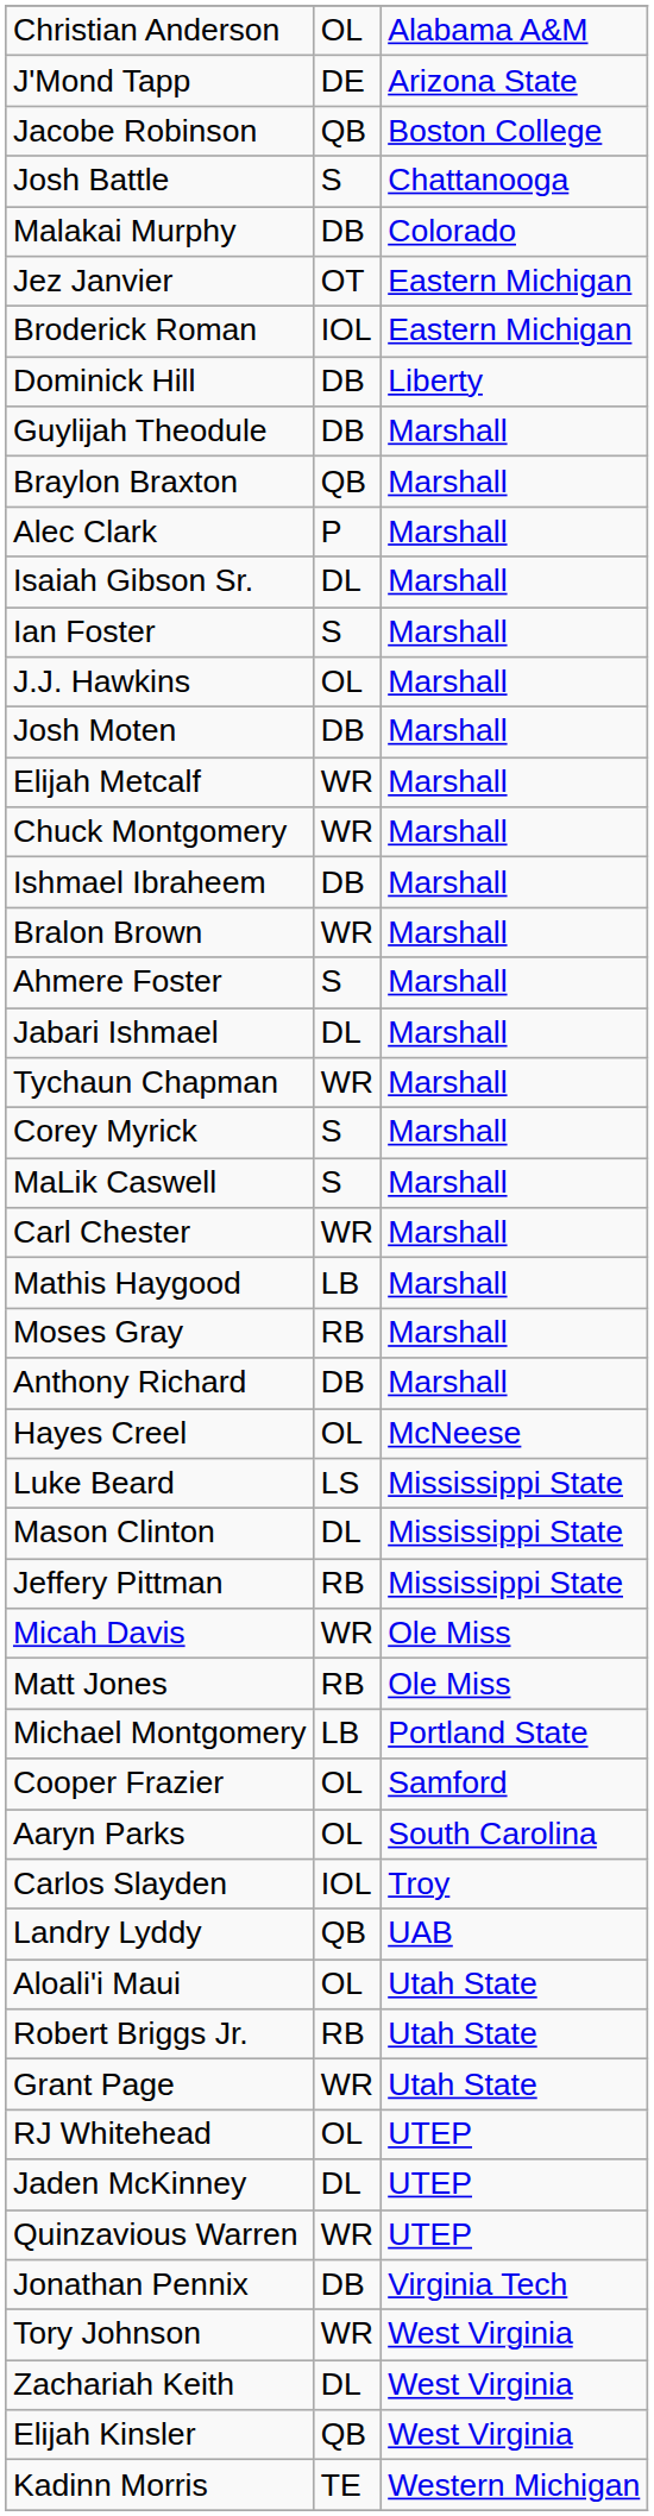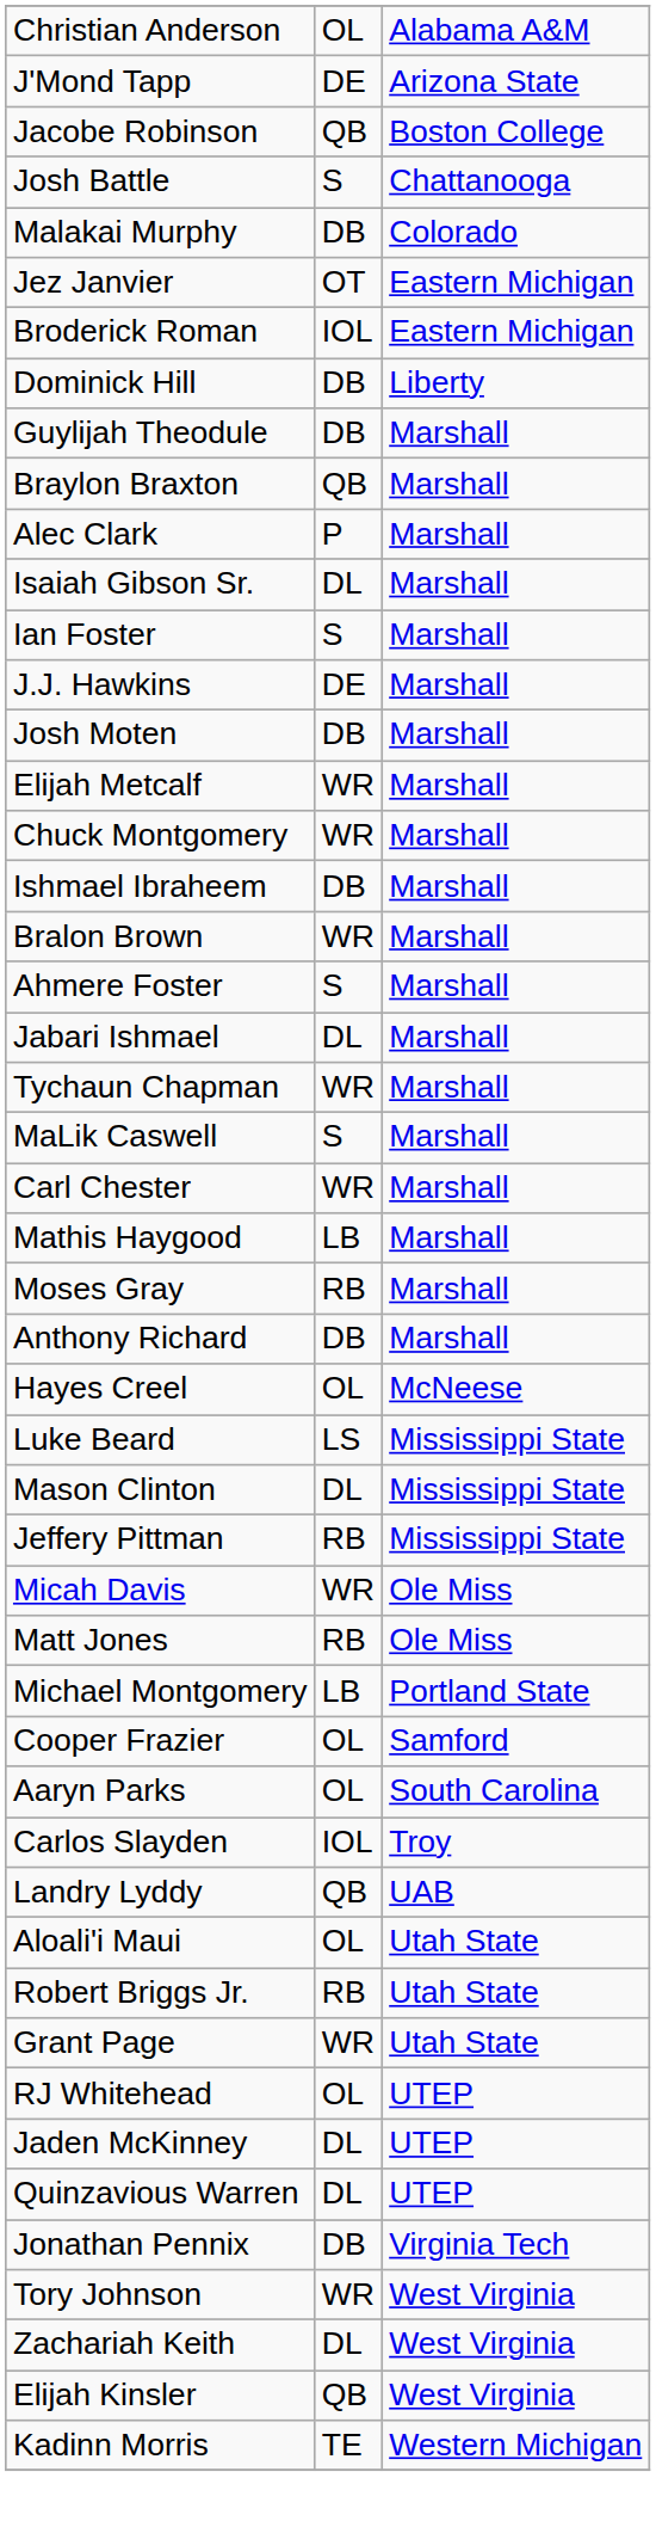 <table class="wikitable sortable">
 <tr>
 </tr>
 <tr>
 <td>Christian Anderson</td>
 <td>OL</td>
 <td><a href='#'>Alabama A&M</a></td>
 </tr>
 <tr>
 <td>J'Mond Tapp</td>
 <td>DE</td>
 <td><a href='#'>Arizona State</a></td>
 </tr>
 <tr>
 <td>Jacobe Robinson</td>
 <td>QB</td>
 <td><a href='#'>Boston College</a></td>
 </tr>
 <tr>
 <td>Josh Battle</td>
 <td>S</td>
 <td><a href='#'>Chattanooga</a></td>
 </tr>
 <tr>
 <td>Malakai Murphy</td>
 <td>DB</td>
 <td><a href='#'>Colorado</a></td>
 </tr>
 <tr>
 <td>Jez Janvier</td>
 <td>OT</td>
 <td><a href='#'>Eastern Michigan</a></td>
 </tr>
 <tr>
 <td>Broderick Roman</td>
 <td>IOL</td>
 <td><a href='#'>Eastern Michigan</a></td>
 </tr>
 <tr>
 <td>Dominick Hill</td>
 <td>DB</td>
 <td><a href='#'>Liberty</a></td>
 </tr>
 <tr>
 <td>Guylijah Theodule</td>
 <td>DB</td>
 <td><a href='#'>Marshall</a></td>
 </tr>
 <tr>
 <td>Braylon Braxton</td>
 <td>QB</td>
 <td><a href='#'>Marshall</a></td>
 </tr>
 <tr>
 <td>Alec Clark</td>
 <td>P</td>
 <td><a href='#'>Marshall</a></td>
 </tr>
 <tr>
 <td>Isaiah Gibson Sr.</td>
 <td>DL</td>
 <td><a href='#'>Marshall</a></td>
 </tr>
 <tr>
 <td>Ian Foster</td>
 <td>S</td>
 <td><a href='#'>Marshall</a></td>
 </tr>
 <tr>
 <td>J.J. Hawkins</td>
-<td>OL</td>
+<td>DE</td>
 <td><a href='#'>Marshall</a></td>
 </tr>
 <tr>
 <td>Josh Moten</td>
 <td>DB</td>
 <td><a href='#'>Marshall</a></td>
 </tr>
 <tr>
 <td>Elijah Metcalf</td>
 <td>WR</td>
 <td><a href='#'>Marshall</a></td>
 </tr>
 <tr>
 <td>Chuck Montgomery</td>
 <td>WR</td>
 <td><a href='#'>Marshall</a></td>
 </tr>
 <tr>
 <td>Ishmael Ibraheem</td>
 <td>DB</td>
 <td><a href='#'>Marshall</a></td>
 </tr>
 <tr>
 <td>Bralon Brown</td>
 <td>WR</td>
 <td><a href='#'>Marshall</a></td>
 </tr>
 <tr>
 <td>Ahmere Foster</td>
 <td>S</td>
 <td><a href='#'>Marshall</a></td>
 </tr>
 <tr>
 <td>Jabari Ishmael</td>
 <td>DL</td>
 <td><a href='#'>Marshall</a></td>
 </tr>
 <tr>
 <td>Tychaun Chapman</td>
 <td>WR</td>
-<td><a href='#'>Marshall</a></td>
-</tr>
-<tr>
-<td>Corey Myrick</td>
-<td>S</td>
 <td><a href='#'>Marshall</a></td>
 </tr>
 <tr>
 <td>MaLik Caswell</td>
 <td>S</td>
 <td><a href='#'>Marshall</a></td>
 </tr>
 <tr>
 <td>Carl Chester</td>
 <td>WR</td>
 <td><a href='#'>Marshall</a></td>
 </tr>
 <tr>
 <td>Mathis Haygood</td>
 <td>LB</td>
 <td><a href='#'>Marshall</a></td>
 </tr>
 <tr>
 <td>Moses Gray</td>
 <td>RB</td>
 <td><a href='#'>Marshall</a></td>
 </tr>
 <tr>
 <td>Anthony Richard</td>
 <td>DB</td>
 <td><a href='#'>Marshall</a></td>
 </tr>
 <tr>
 <td>Hayes Creel</td>
 <td>OL</td>
 <td><a href='#'>McNeese</a></td>
 </tr>
 <tr>
 <td>Luke Beard</td>
 <td>LS</td>
 <td><a href='#'>Mississippi State</a></td>
 </tr>
 <tr>
 <td>Mason Clinton</td>
 <td>DL</td>
 <td><a href='#'>Mississippi State</a></td>
 </tr>
 <tr>
 <td>Jeffery Pittman</td>
 <td>RB</td>
 <td><a href='#'>Mississippi State</a></td>
 </tr>
 <tr>
 <td><a href='#'>Micah Davis</a></td>
 <td>WR</td>
 <td><a href='#'>Ole Miss</a></td>
 </tr>
 <tr>
 <td>Matt Jones</td>
 <td>RB</td>
 <td><a href='#'>Ole Miss</a></td>
 </tr>
 <tr>
 <td>Michael Montgomery</td>
 <td>LB</td>
 <td><a href='#'>Portland State</a></td>
 </tr>
 <tr>
 <td>Cooper Frazier</td>
 <td>OL</td>
 <td><a href='#'>Samford</a></td>
 </tr>
 <tr>
 <td>Aaryn Parks</td>
 <td>OL</td>
 <td><a href='#'>South Carolina</a></td>
 </tr>
 <tr>
 <td>Carlos Slayden</td>
 <td>IOL</td>
 <td><a href='#'>Troy</a></td>
 </tr>
 <tr>
 <td>Landry Lyddy</td>
 <td>QB</td>
 <td><a href='#'>UAB</a></td>
 </tr>
 <tr>
 <td>Aloali'i Maui</td>
 <td>OL</td>
 <td><a href='#'>Utah State</a></td>
 </tr>
 <tr>
 <td>Robert Briggs Jr.</td>
 <td>RB</td>
 <td><a href='#'>Utah State</a></td>
 </tr>
 <tr>
 <td>Grant Page</td>
 <td>WR</td>
 <td><a href='#'>Utah State</a></td>
 </tr>
 <tr>
 <td>RJ Whitehead</td>
 <td>OL</td>
 <td><a href='#'>UTEP</a></td>
 </tr>
 <tr>
 <td>Jaden McKinney</td>
 <td>DL</td>
 <td><a href='#'>UTEP</a></td>
 </tr>
 <tr>
 <td>Quinzavious Warren</td>
-<td>WR</td>
+<td>DL</td>
 <td><a href='#'>UTEP</a></td>
 </tr>
 <tr>
 <td>Jonathan Pennix</td>
 <td>DB</td>
 <td><a href='#'>Virginia Tech</a></td>
 </tr>
 <tr>
 <td>Tory Johnson</td>
 <td>WR</td>
 <td><a href='#'>West Virginia</a></td>
 </tr>
 <tr>
 <td>Zachariah Keith</td>
 <td>DL</td>
 <td><a href='#'>West Virginia</a></td>
 </tr>
 <tr>
 <td>Elijah Kinsler</td>
 <td>QB</td>
 <td><a href='#'>West Virginia</a></td>
 </tr>
 <tr>
 <td>Kadinn Morris</td>
 <td>TE</td>
 <td><a href='#'>Western Michigan</a></td>
 </tr>
 <tr>
 </tr>
 </table>
